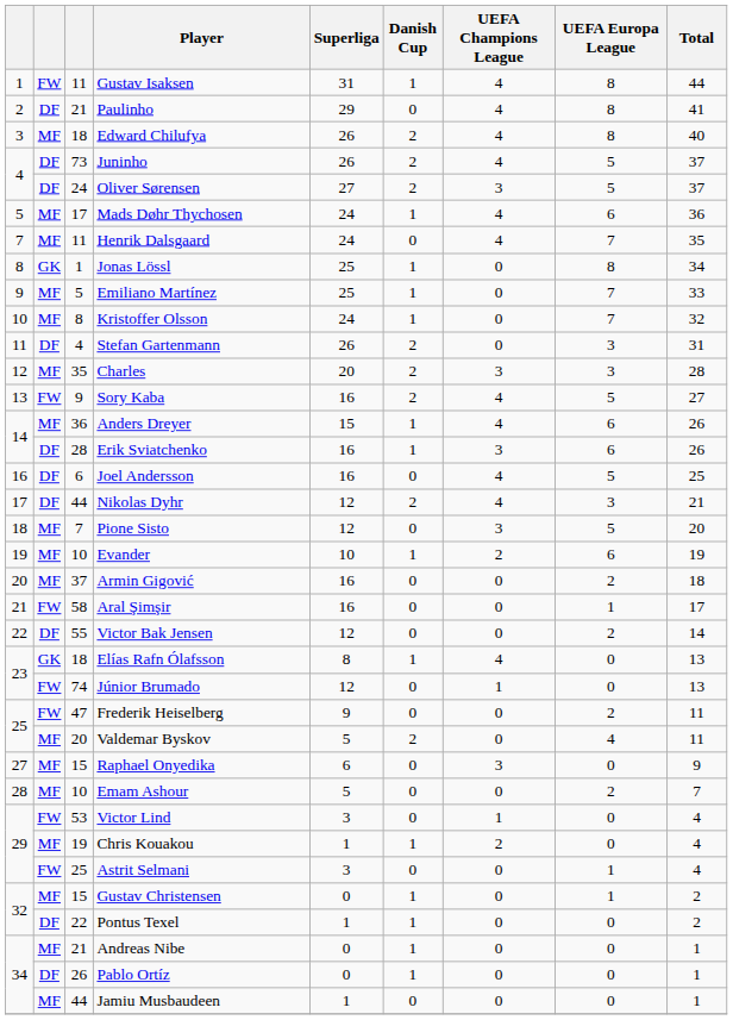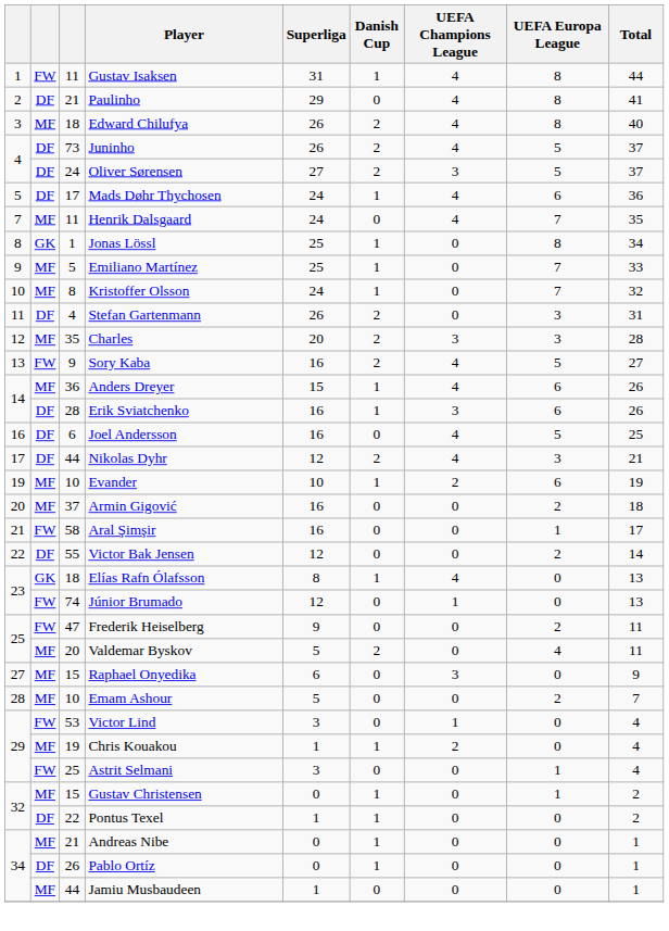 <table class="wikitable sortable" style="font-size: 95%; text-align: center;">
 <tr>
 <th width=20></th>
 <th width=20></th>
 <th width=20></th>
 <th width=200>Player</th>
 <th width=50>Superliga</th>
 <th width=50>Danish Cup</th>
 <th width=100>UEFA Champions League</th>
 <th width=100>UEFA Europa League</th>
 <th width=50>Total</th>
 </tr>
 <tr>
 <td rowspan=1>1</td>
 <td><a href='#'>FW</a></td>
 <td>11</td>
 <td align=left> <a href='#'>Gustav Isaksen</a></td>
 <td>31</td>
 <td>1</td>
 <td>4</td>
 <td>8</td>
 <td>44</td>
 </tr>
 <tr>
 <td rowspan=1>2</td>
 <td><a href='#'>DF</a></td>
 <td>21</td>
 <td align=left> <a href='#'>Paulinho</a></td>
 <td>29</td>
 <td>0</td>
 <td>4</td>
 <td>8</td>
 <td>41</td>
 </tr>
 <tr>
 <td rowspan=1>3</td>
 <td><a href='#'>MF</a></td>
 <td>18</td>
 <td align=left> <a href='#'>Edward Chilufya</a></td>
 <td>26</td>
 <td>2</td>
 <td>4</td>
 <td>8</td>
 <td>40</td>
 </tr>
 <tr>
 <td rowspan=2>4</td>
 <td><a href='#'>DF</a></td>
 <td>73</td>
 <td align=left> <a href='#'>Juninho</a></td>
 <td>26</td>
 <td>2</td>
 <td>4</td>
 <td>5</td>
 <td>37</td>
 </tr>
 <tr>
 <td><a href='#'>DF</a></td>
 <td>24</td>
 <td align=left> <a href='#'>Oliver Sørensen</a></td>
 <td>27</td>
 <td>2</td>
 <td>3</td>
 <td>5</td>
 <td>37</td>
 </tr>
 <tr>
 <td rowspan=1>5</td>
-<td><a href='#'>MF</a></td>
+<td><a href='#'>DF</a></td>
 <td>17</td>
 <td align=left> <a href='#'>Mads Døhr Thychosen</a></td>
 <td>24</td>
 <td>1</td>
 <td>4</td>
 <td>6</td>
 <td>36</td>
 </tr>
 <tr>
 <td rowspan=1>7</td>
 <td><a href='#'>MF</a></td>
 <td>11</td>
 <td align=left> <a href='#'>Henrik Dalsgaard</a></td>
 <td>24</td>
 <td>0</td>
 <td>4</td>
 <td>7</td>
 <td>35</td>
 </tr>
 <tr>
 <td rowspan=1>8</td>
 <td><a href='#'>GK</a></td>
 <td>1</td>
 <td align=left> <a href='#'>Jonas Lössl</a></td>
 <td>25</td>
 <td>1</td>
 <td>0</td>
 <td>8</td>
 <td>34</td>
 </tr>
 <tr>
 <td rowspan=1>9</td>
 <td><a href='#'>MF</a></td>
 <td>5</td>
 <td align=left> <a href='#'>Emiliano Martínez</a></td>
 <td>25</td>
 <td>1</td>
 <td>0</td>
 <td>7</td>
 <td>33</td>
 </tr>
 <tr>
 <td rowspan=1>10</td>
 <td><a href='#'>MF</a></td>
 <td>8</td>
 <td align=left> <a href='#'>Kristoffer Olsson</a></td>
 <td>24</td>
 <td>1</td>
 <td>0</td>
 <td>7</td>
 <td>32</td>
 </tr>
 <tr>
 <td rowspan=1>11</td>
 <td><a href='#'>DF</a></td>
 <td>4</td>
 <td align=left> <a href='#'>Stefan Gartenmann</a></td>
 <td>26</td>
 <td>2</td>
 <td>0</td>
 <td>3</td>
 <td>31</td>
 </tr>
 <tr>
 <td rowspan=1>12</td>
 <td><a href='#'>MF</a></td>
 <td>35</td>
 <td align=left> <a href='#'>Charles</a></td>
 <td>20</td>
 <td>2</td>
 <td>3</td>
 <td>3</td>
 <td>28</td>
 </tr>
 <tr>
 <td rowspan=1>13</td>
 <td><a href='#'>FW</a></td>
 <td>9</td>
 <td align=left> <a href='#'>Sory Kaba</a></td>
 <td>16</td>
 <td>2</td>
 <td>4</td>
 <td>5</td>
 <td>27</td>
 </tr>
 <tr>
 <td rowspan=2>14</td>
 <td><a href='#'>MF</a></td>
 <td>36</td>
 <td align=left> <a href='#'>Anders Dreyer</a></td>
 <td>15</td>
 <td>1</td>
 <td>4</td>
 <td>6</td>
 <td>26</td>
 </tr>
 <tr>
 <td><a href='#'>DF</a></td>
 <td>28</td>
 <td align=left> <a href='#'>Erik Sviatchenko</a></td>
 <td>16</td>
 <td>1</td>
 <td>3</td>
 <td>6</td>
 <td>26</td>
 </tr>
 <tr>
 <td rowspan=1>16</td>
 <td><a href='#'>DF</a></td>
 <td>6</td>
 <td align=left> <a href='#'>Joel Andersson</a></td>
 <td>16</td>
 <td>0</td>
 <td>4</td>
 <td>5</td>
 <td>25</td>
 </tr>
 <tr>
 <td rowspan=1>17</td>
 <td><a href='#'>DF</a></td>
 <td>44</td>
 <td align=left> <a href='#'>Nikolas Dyhr</a></td>
 <td>12</td>
 <td>2</td>
 <td>4</td>
 <td>3</td>
 <td>21</td>
-</tr>
-<tr>
-<td rowspan=1>18</td>
-<td><a href='#'>MF</a></td>
-<td>7</td>
-<td align=left> <a href='#'>Pione Sisto</a></td>
-<td>12</td>
-<td>0</td>
-<td>3</td>
-<td>5</td>
-<td>20</td>
 </tr>
 <tr>
 <td rowspan=1>19</td>
 <td><a href='#'>MF</a></td>
 <td>10</td>
 <td align=left> <a href='#'>Evander</a></td>
 <td>10</td>
 <td>1</td>
 <td>2</td>
 <td>6</td>
 <td>19</td>
 </tr>
 <tr>
 <td rowspan=1>20</td>
 <td><a href='#'>MF</a></td>
 <td>37</td>
 <td align=left> <a href='#'>Armin Gigović</a></td>
 <td>16</td>
 <td>0</td>
 <td>0</td>
 <td>2</td>
 <td>18</td>
 </tr>
 <tr>
 <td rowspan=1>21</td>
 <td><a href='#'>FW</a></td>
 <td>58</td>
 <td align=left> <a href='#'>Aral Şimşir</a></td>
 <td>16</td>
 <td>0</td>
 <td>0</td>
 <td>1</td>
 <td>17</td>
 </tr>
 <tr>
 <td rowspan=1>22</td>
 <td><a href='#'>DF</a></td>
 <td>55</td>
 <td align=left> <a href='#'>Victor Bak Jensen</a></td>
 <td>12</td>
 <td>0</td>
 <td>0</td>
 <td>2</td>
 <td>14</td>
 </tr>
 <tr>
 <td rowspan=2>23</td>
 <td><a href='#'>GK</a></td>
 <td>18</td>
 <td align=left> <a href='#'>Elías Rafn Ólafsson</a></td>
 <td>8</td>
 <td>1</td>
 <td>4</td>
 <td>0</td>
 <td>13</td>
 </tr>
 <tr>
 <td><a href='#'>FW</a></td>
 <td>74</td>
 <td align=left> <a href='#'>Júnior Brumado</a></td>
 <td>12</td>
 <td>0</td>
 <td>1</td>
 <td>0</td>
 <td>13</td>
 </tr>
 <tr>
 <td rowspan=2>25</td>
 <td><a href='#'>FW</a></td>
 <td>47</td>
 <td align=left> Frederik Heiselberg</td>
 <td>9</td>
 <td>0</td>
 <td>0</td>
 <td>2</td>
 <td>11</td>
 </tr>
 <tr>
 <td><a href='#'>MF</a></td>
 <td>20</td>
 <td align=left> Valdemar Byskov</td>
 <td>5</td>
 <td>2</td>
 <td>0</td>
 <td>4</td>
 <td>11</td>
 </tr>
 <tr>
 <td rowspan=1>27</td>
 <td><a href='#'>MF</a></td>
 <td>15</td>
 <td align=left> <a href='#'>Raphael Onyedika</a></td>
 <td>6</td>
 <td>0</td>
 <td>3</td>
 <td>0</td>
 <td>9</td>
 </tr>
 <tr>
 <td rowspan=1>28</td>
 <td><a href='#'>MF</a></td>
 <td>10</td>
 <td align=left> <a href='#'>Emam Ashour</a></td>
 <td>5</td>
 <td>0</td>
 <td>0</td>
 <td>2</td>
 <td>7</td>
 </tr>
 <tr>
 <td rowspan=3>29</td>
 <td><a href='#'>FW</a></td>
 <td>53</td>
 <td align=left> <a href='#'>Victor Lind</a></td>
 <td>3</td>
 <td>0</td>
 <td>1</td>
 <td>0</td>
 <td>4</td>
 </tr>
 <tr>
 <td><a href='#'>MF</a></td>
 <td>19</td>
 <td align=left> Chris Kouakou</td>
 <td>1</td>
 <td>1</td>
 <td>2</td>
 <td>0</td>
 <td>4</td>
 </tr>
 <tr>
 <td><a href='#'>FW</a></td>
 <td>25</td>
 <td align=left>  <a href='#'>Astrit Selmani</a></td>
 <td>3</td>
 <td>0</td>
 <td>0</td>
 <td>1</td>
 <td>4</td>
 </tr>
 <tr>
 <td rowspan=2>32</td>
 <td><a href='#'>MF</a></td>
 <td>15</td>
 <td align=left> <a href='#'>Gustav Christensen</a></td>
 <td>0</td>
 <td>1</td>
 <td>0</td>
 <td>1</td>
 <td>2</td>
 </tr>
 <tr>
 <td><a href='#'>DF</a></td>
 <td>22</td>
 <td align=left> Pontus Texel</td>
 <td>1</td>
 <td>1</td>
 <td>0</td>
 <td>0</td>
 <td>2</td>
 </tr>
 <tr>
 <td rowspan=3>34</td>
 <td><a href='#'>MF</a></td>
 <td>21</td>
 <td align=left> Andreas Nibe</td>
 <td>0</td>
 <td>1</td>
 <td>0</td>
 <td>0</td>
 <td>1</td>
 </tr>
 <tr>
 <td><a href='#'>DF</a></td>
 <td>26</td>
 <td align=left> <a href='#'>Pablo Ortíz</a></td>
 <td>0</td>
 <td>1</td>
 <td>0</td>
 <td>0</td>
 <td>1</td>
 </tr>
 <tr>
 <td><a href='#'>MF</a></td>
 <td>44</td>
 <td align=left> Jamiu Musbaudeen</td>
 <td>1</td>
 <td>0</td>
 <td>0</td>
 <td>0</td>
 <td>1</td>
 </tr>
 <tr>
 </tr>
 </table>
